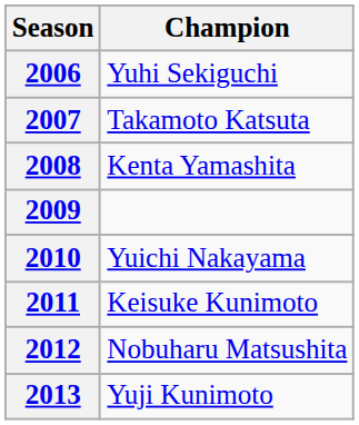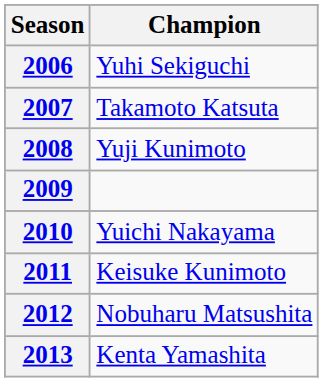 <table class="wikitable" style="font-size:85%;">
 <tr>
 <th>Season</th>
 <th>Champion</th>
 </tr>
 <tr>
 <th><a href='#'>2006</a></th>
 <td> <a href='#'>Yuhi Sekiguchi</a></td>
 </tr>
 <tr>
 <th><a href='#'>2007</a></th>
 <td> <a href='#'>Takamoto Katsuta</a></td>
 </tr>
 <tr>
 <th><a href='#'>2008</a></th>
-<td> <a href='#'>Kenta Yamashita</a></td>
+<td> <a href='#'>Yuji Kunimoto</a></td>
 </tr>
 <tr>
 <th><a href='#'>2009</a></th>
 <td> </td>
 </tr>
 <tr>
 <th><a href='#'>2010</a></th>
 <td> <a href='#'>Yuichi Nakayama</a></td>
 </tr>
 <tr>
 <th><a href='#'>2011</a></th>
 <td> <a href='#'>Keisuke Kunimoto</a></td>
 </tr>
 <tr>
 <th><a href='#'>2012</a></th>
 <td> <a href='#'>Nobuharu Matsushita</a></td>
 </tr>
 <tr>
 <th><a href='#'>2013</a></th>
-<td> <a href='#'>Yuji Kunimoto</a></td>
+<td> <a href='#'>Kenta Yamashita</a></td>
 </tr>
 </table>
